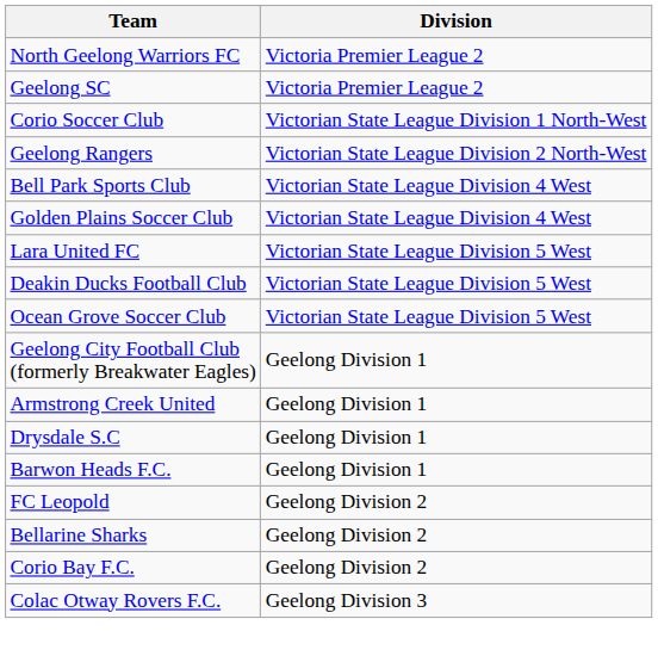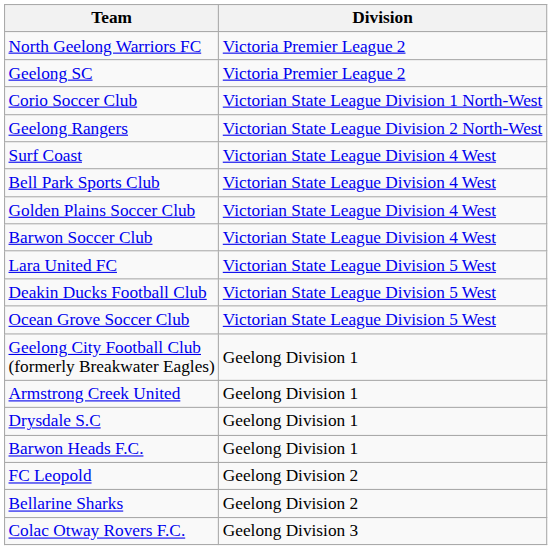 <table class="wikitable">
 <tr>
 <th>Team</th>
 <th>Division</th>
 </tr>
 <tr>
 <td><a href='#'>North Geelong Warriors FC</a></td>
 <td><a href='#'>Victoria Premier League 2</a></td>
 </tr>
 <tr>
 <td><a href='#'>Geelong SC</a></td>
 <td><a href='#'>Victoria Premier League 2</a></td>
 </tr>
 <tr>
 <td><a href='#'>Corio Soccer Club</a></td>
 <td><a href='#'>Victorian State League Division 1 North-West</a></td>
 </tr>
 <tr>
 <td><a href='#'>Geelong Rangers</a></td>
 <td><a href='#'>Victorian State League Division 2 North-West</a></td>
 </tr>
 <tr>
+<td><a href='#'>Surf Coast</a></td>
+<td><a href='#'>Victorian State League Division 4 West</a></td>
+</tr>
+<tr>
 <td><a href='#'>Bell Park Sports Club</a></td>
 <td><a href='#'>Victorian State League Division 4 West</a></td>
 </tr>
 <tr>
 <td><a href='#'>Golden Plains Soccer Club</a></td>
+<td><a href='#'>Victorian State League Division 4 West</a></td>
+</tr>
+<tr>
+<td><a href='#'>Barwon Soccer Club</a></td>
 <td><a href='#'>Victorian State League Division 4 West</a></td>
 </tr>
 <tr>
 <td><a href='#'>Lara United FC</a></td>
 <td><a href='#'>Victorian State League Division 5 West</a></td>
 </tr>
 <tr>
 <td><a href='#'>Deakin Ducks Football Club</a></td>
 <td><a href='#'>Victorian State League Division 5 West</a></td>
 </tr>
 <tr>
 <td><a href='#'>Ocean Grove Soccer Club</a></td>
 <td><a href='#'>Victorian State League Division 5 West</a></td>
 </tr>
 <tr>
 <td><a href='#'>Geelong City Football Club</a><br>(formerly Breakwater Eagles)</td>
 <td>Geelong Division 1</td>
 </tr>
 <tr>
 <td><a href='#'>Armstrong Creek United</a></td>
 <td>Geelong Division 1</td>
 </tr>
 <tr>
 <td><a href='#'>Drysdale S.C</a></td>
 <td>Geelong Division 1</td>
 </tr>
 <tr>
 <td><a href='#'>Barwon Heads F.C.</a></td>
 <td>Geelong Division 1</td>
 </tr>
 <tr>
 <td><a href='#'>FC Leopold</a></td>
 <td>Geelong Division 2</td>
 </tr>
 <tr>
 <td><a href='#'>Bellarine Sharks</a></td>
 <td>Geelong Division 2</td>
 </tr>
 <tr>
-<td><a href='#'>Corio Bay F.C.</a></td>
-<td>Geelong Division 2</td>
-</tr>
-<tr>
 <td><a href='#'>Colac Otway Rovers F.C.</a></td>
 <td>Geelong Division 3</td>
 </tr>
 </table>
